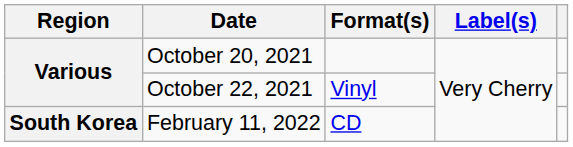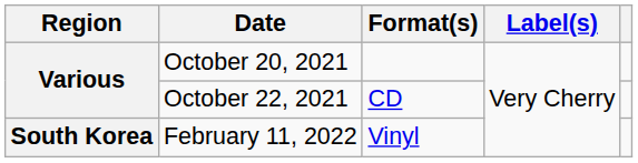 <table class="wikitable plainrowheaders">
 <tr>
 <th scope="col">Region</th>
 <th scope="col">Date</th>
 <th scope="col">Format(s)</th>
 <th scope="col"><a href='#'>Label(s)</a></th>
 <th scope="col"></th>
 </tr>
 <tr>
 <th scope="row" rowspan="2">Various</th>
 <td>October 20, 2021</td>
 <td></td>
 <td rowspan="3">Very Cherry</td>
 <td align="center"></td>
 </tr>
 <tr>
 <td>October 22, 2021</td>
-<td><a href='#'>Vinyl</a></td>
+<td><a href='#'>CD</a></td>
 <td align="center"></td>
 </tr>
 <tr>
 <th scope="row">South Korea</th>
 <td>February 11, 2022</td>
-<td><a href='#'>CD</a></td>
+<td><a href='#'>Vinyl</a></td>
 <td align="center"></td>
 </tr>
 </table>
